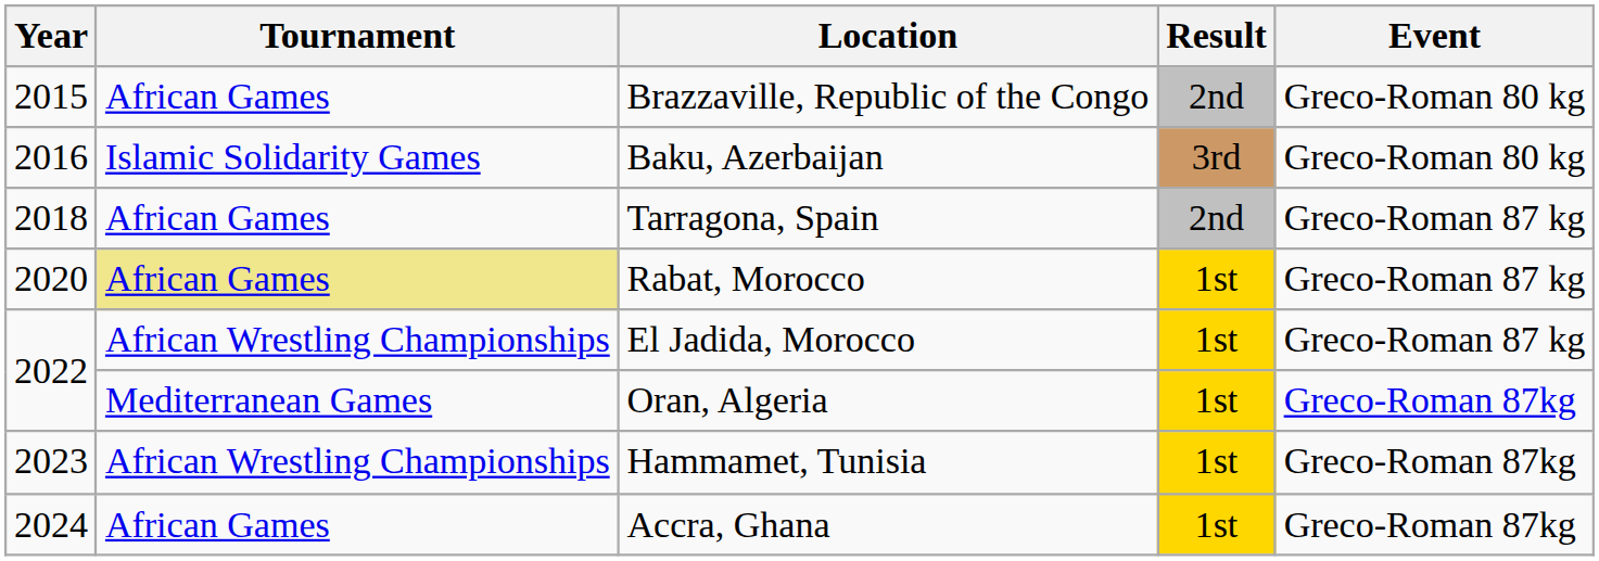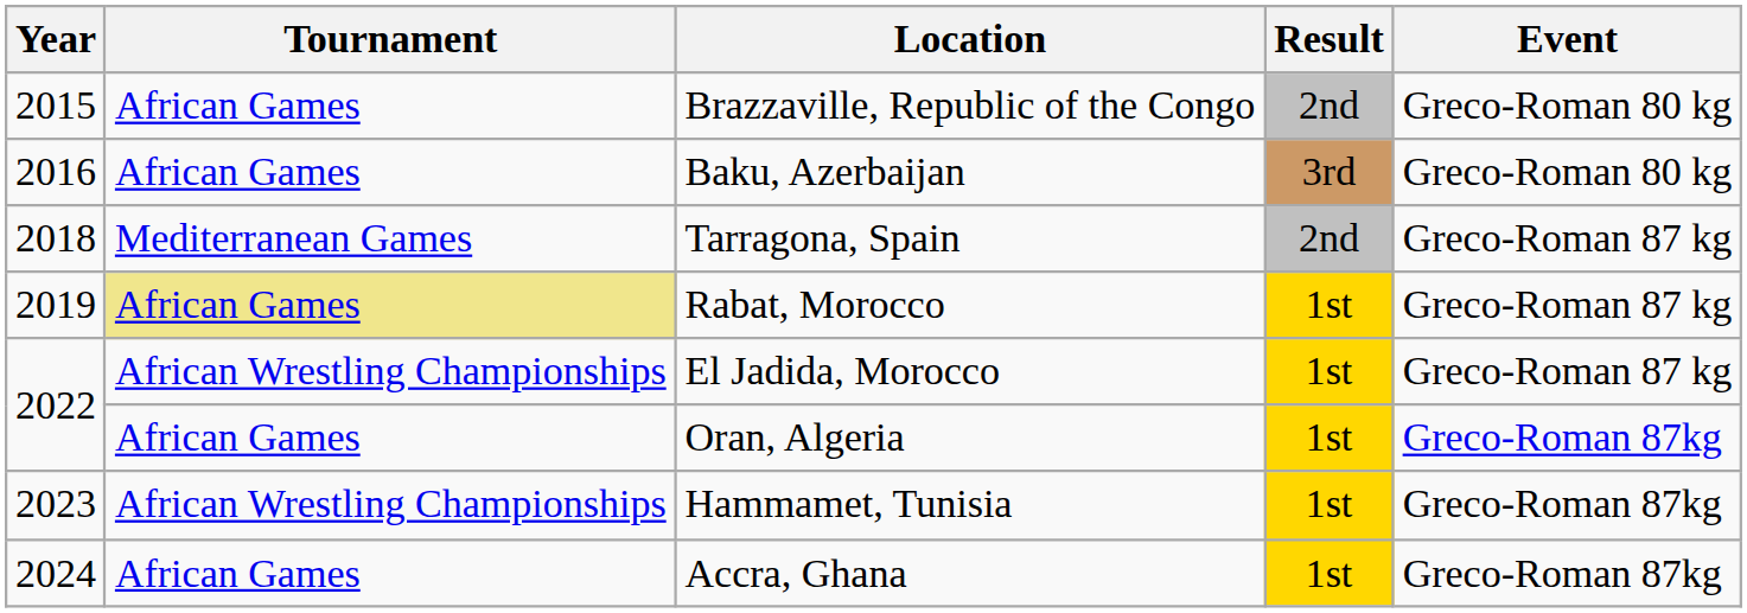 <table class="wikitable" style="font-size:95%;">
 <tr>
 <th>Year</th>
 <th>Tournament</th>
 <th>Location</th>
 <th>Result</th>
 <th>Event</th>
 </tr>
 <tr>
 <td>2015</td>
 <td><a href='#'>African Games</a></td>
 <td>Brazzaville, Republic of the Congo</td>
 <td align="center" bgcolor="silver">2nd</td>
 <td>Greco-Roman 80 kg</td>
 </tr>
 <tr>
 <td>2016</td>
-<td><a href='#'>Islamic Solidarity Games</a></td>
+<td><a href='#'>African Games</a></td>
 <td>Baku, Azerbaijan</td>
 <td align="center" bgcolor="cc9966">3rd</td>
 <td>Greco-Roman 80 kg</td>
 </tr>
 <tr>
 <td>2018</td>
-<td><a href='#'>African Games</a></td>
+<td><a href='#'>Mediterranean Games</a></td>
 <td>Tarragona, Spain</td>
 <td align="center" bgcolor="silver">2nd</td>
 <td>Greco-Roman 87 kg</td>
 </tr>
 <tr>
-<td>2020</td>
+<td>2019</td>
 <td style="background: khaki;"><a href='#'>African Games</a></td>
 <td>Rabat, Morocco</td>
 <td align="center" bgcolor="gold">1st</td>
 <td>Greco-Roman 87 kg</td>
 </tr>
 <tr>
 <td rowspan=2>2022</td>
 <td><a href='#'>African Wrestling Championships</a></td>
 <td>El Jadida, Morocco</td>
 <td align="center" bgcolor="gold">1st</td>
 <td>Greco-Roman 87 kg</td>
 </tr>
 <tr>
-<td><a href='#'>Mediterranean Games</a></td>
+<td><a href='#'>African Games</a></td>
 <td>Oran, Algeria</td>
 <td align="center" bgcolor="gold">1st</td>
 <td><a href='#'>Greco-Roman 87kg</a></td>
 </tr>
 <tr>
 <td>2023</td>
 <td><a href='#'>African Wrestling Championships</a></td>
 <td>Hammamet, Tunisia</td>
 <td align="center" bgcolor="gold">1st</td>
 <td>Greco-Roman 87kg</td>
 </tr>
 <tr>
 <td>2024</td>
 <td><a href='#'>African Games</a></td>
 <td>Accra, Ghana</td>
 <td align="center" bgcolor="gold">1st</td>
 <td>Greco-Roman 87kg</td>
 </tr>
 </table>
